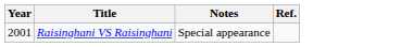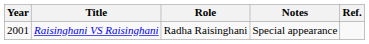 <table class="wikitable sortable">
 <tr>
 <th>Year</th>
 <th>Title</th>
+<th>Role</th>
 <th class="unsortable">Notes</th>
 <th class="unsortable">Ref.</th>
 </tr>
 <tr>
 <td>2001</td>
 <td><em><a href='#'>Raisinghani VS Raisinghani</a></em></td>
+<td>Radha Raisinghani</td>
 <td>Special appearance</td>
 <td></td>
 </tr>
 </table>
